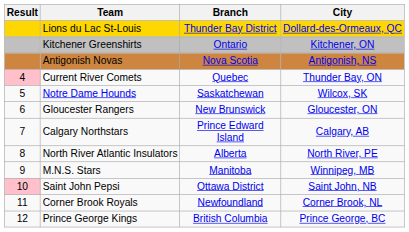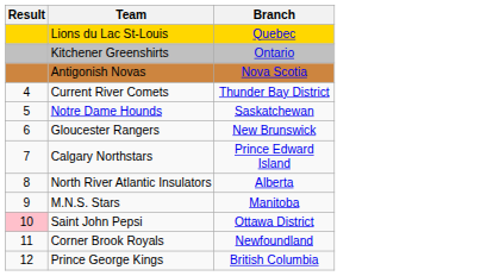 <table class="wikitable" style="text-align: center;">
 <tr>
 <th width=20>Result</th>
 <th>Team</th>
 <th width=150>Branch</th>
-<th>City</th>
 </tr>
 <tr bgcolor=gold>
 <td></td>
 <td align="left">Lions du Lac St-Louis</td>
-<td><a href='#'>Thunder Bay District</a></td>
-<td><a href='#'>Dollard-des-Ormeaux, QC</a></td>
+<td><a href='#'>Quebec</a></td>
 </tr>
 <tr bgcolor=silver>
 <td></td>
 <td align="left">Kitchener Greenshirts</td>
 <td><a href='#'>Ontario</a></td>
-<td><a href='#'>Kitchener, ON</a></td>
 </tr>
 <tr bgcolor=Peru>
 <td></td>
 <td align="left">Antigonish Novas</td>
 <td><a href='#'>Nova Scotia</a></td>
-<td><a href='#'>Antigonish, NS</a></td>
 </tr>
 <tr>
-<td style="background: pink;">4</td>
+<td>4</td>
 <td align="left">Current River Comets</td>
-<td><a href='#'>Quebec</a></td>
-<td><a href='#'>Thunder Bay, ON</a></td>
+<td><a href='#'>Thunder Bay District</a></td>
 </tr>
 <tr>
 <td>5</td>
 <td align="left"><a href='#'>Notre Dame Hounds</a></td>
 <td><a href='#'>Saskatchewan</a></td>
-<td><a href='#'>Wilcox, SK</a></td>
 </tr>
 <tr>
 <td>6</td>
 <td align="left">Gloucester Rangers</td>
 <td><a href='#'>New Brunswick</a></td>
-<td><a href='#'>Gloucester, ON</a></td>
 </tr>
 <tr>
 <td>7</td>
 <td align="left">Calgary Northstars</td>
 <td><a href='#'>Prince Edward Island</a></td>
-<td><a href='#'>Calgary, AB</a></td>
 </tr>
 <tr>
 <td>8</td>
 <td align="left">North River Atlantic Insulators</td>
 <td><a href='#'>Alberta</a></td>
-<td><a href='#'>North River, PE</a></td>
 </tr>
 <tr>
 <td>9</td>
 <td align="left">M.N.S. Stars</td>
 <td><a href='#'>Manitoba</a></td>
-<td><a href='#'>Winnipeg, MB</a></td>
 </tr>
 <tr>
 <td style="background: pink;">10</td>
 <td align="left">Saint John Pepsi</td>
 <td><a href='#'>Ottawa District</a></td>
-<td><a href='#'>Saint John, NB</a></td>
 </tr>
 <tr>
 <td>11</td>
 <td align="left">Corner Brook Royals</td>
 <td><a href='#'>Newfoundland</a></td>
-<td><a href='#'>Corner Brook, NL</a></td>
 </tr>
 <tr>
 <td>12</td>
 <td align="left">Prince George Kings</td>
 <td><a href='#'>British Columbia</a></td>
-<td><a href='#'>Prince George, BC</a></td>
 </tr>
 </table>
